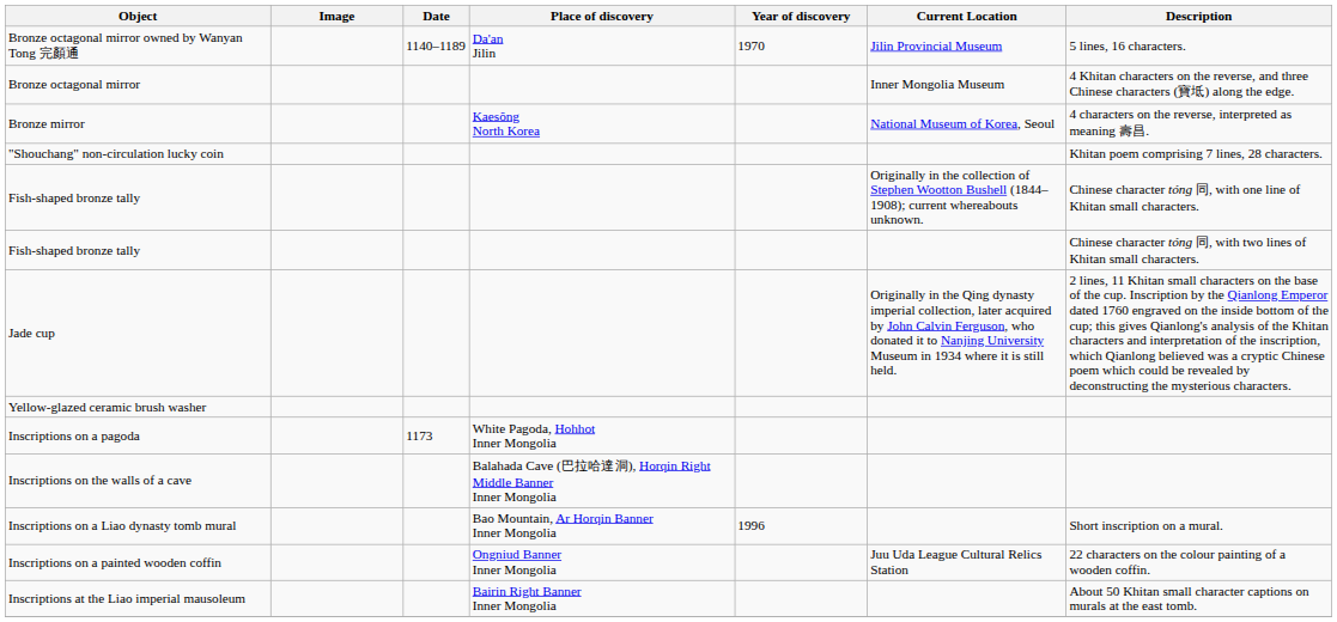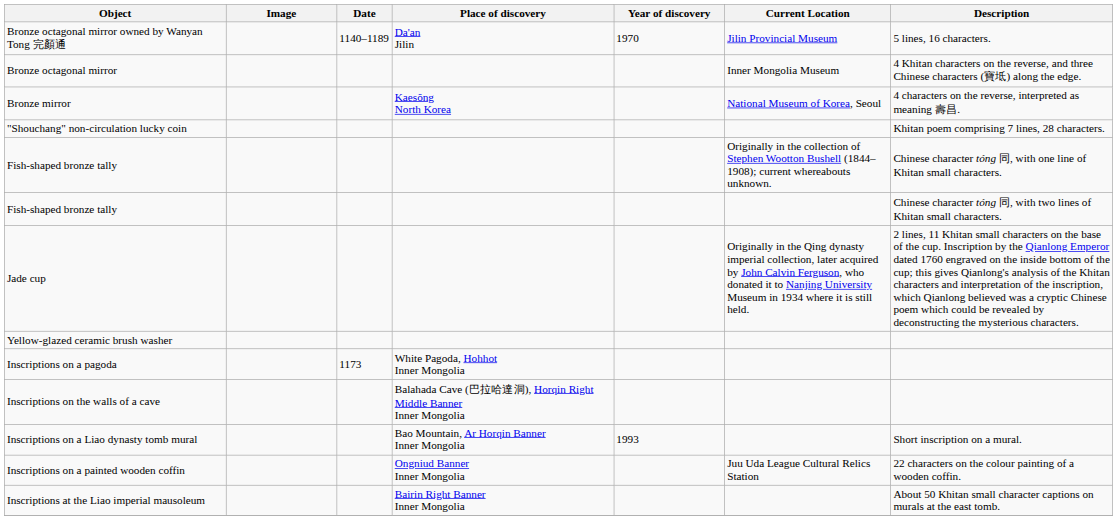 <table class="wikitable sortable" style="width: 100%">
 <tr>
 <th width="20%">Object</th>
 <th width="10%">Image</th>
 <th width="5%">Date</th>
 <th width="20%">Place of discovery</th>
 <th width="10%">Year of discovery</th>
 <th width="15%">Current Location</th>
 <th class="unsortable" width="20%">Description</th>
 </tr>
 <tr>
 <td>Bronze octagonal mirror owned by Wanyan Tong 完顏通</td>
 <td></td>
 <td>1140–1189</td>
 <td><a href='#'>Da'an</a><br>Jilin<br><small></small></td>
 <td>1970</td>
 <td><a href='#'>Jilin Provincial Museum</a></td>
 <td>5 lines, 16 characters.</td>
 </tr>
 <tr>
 <td>Bronze octagonal mirror</td>
 <td></td>
 <td></td>
 <td></td>
 <td></td>
 <td>Inner Mongolia Museum</td>
 <td>4 Khitan characters on the reverse, and three Chinese characters (寶坻) along the edge.</td>
 </tr>
 <tr>
 <td>Bronze mirror</td>
 <td></td>
 <td></td>
 <td><a href='#'>Kaesŏng</a><br><a href='#'>North Korea</a><br><small></small></td>
 <td></td>
 <td><a href='#'>National Museum of Korea</a>, Seoul</td>
 <td>4 characters on the reverse, interpreted as meaning 壽昌.</td>
 </tr>
 <tr>
 <td>"Shouchang" non-circulation lucky coin</td>
 <td></td>
 <td></td>
 <td></td>
 <td></td>
 <td></td>
 <td>Khitan poem comprising 7 lines, 28 characters.</td>
 </tr>
 <tr>
 <td>Fish-shaped bronze tally</td>
 <td></td>
 <td></td>
 <td></td>
 <td></td>
 <td>Originally in the collection of <a href='#'>Stephen Wootton Bushell</a> (1844–1908); current whereabouts unknown.</td>
 <td>Chinese character <em>tóng</em> 同, with one line of Khitan small characters.</td>
 </tr>
 <tr>
 <td>Fish-shaped bronze tally</td>
 <td></td>
 <td></td>
 <td></td>
 <td></td>
 <td></td>
 <td>Chinese character <em>tóng</em> 同, with two lines of Khitan small characters.</td>
 </tr>
 <tr>
 <td>Jade cup</td>
 <td></td>
 <td></td>
 <td></td>
 <td></td>
 <td>Originally in the Qing dynasty imperial collection, later acquired by <a href='#'>John Calvin Ferguson</a>, who donated it to <a href='#'>Nanjing University</a> Museum in 1934 where it is still held.</td>
 <td>2 lines, 11 Khitan small characters on the base of the cup. Inscription by the <a href='#'>Qianlong Emperor</a> dated 1760 engraved on the inside bottom of the cup; this gives Qianlong's analysis of the Khitan characters and interpretation of the inscription, which Qianlong believed was a cryptic Chinese poem which could be revealed by deconstructing the mysterious characters.</td>
 </tr>
 <tr>
 <td>Yellow-glazed ceramic brush washer</td>
 <td></td>
 <td></td>
 <td></td>
 <td></td>
 <td></td>
 <td></td>
 </tr>
 <tr>
 <td>Inscriptions on a pagoda</td>
 <td></td>
 <td>1173</td>
 <td>White Pagoda, <a href='#'>Hohhot</a><br>Inner Mongolia<br><small></small></td>
 <td></td>
 <td></td>
 <td></td>
 </tr>
 <tr>
 <td>Inscriptions on the walls of a cave</td>
 <td></td>
 <td></td>
 <td>Balahada Cave (巴拉哈達洞), <a href='#'>Horqin Right Middle Banner</a><br>Inner Mongolia</td>
 <td></td>
 <td></td>
 <td></td>
 </tr>
 <tr>
 <td>Inscriptions on a Liao dynasty tomb mural</td>
 <td></td>
 <td></td>
 <td>Bao Mountain, <a href='#'>Ar Horqin Banner</a><br>Inner Mongolia<br><small></small></td>
-<td>1996</td>
+<td>1993</td>
 <td></td>
 <td>Short inscription on a mural.</td>
 </tr>
 <tr>
 <td>Inscriptions on a painted wooden coffin</td>
 <td></td>
 <td></td>
 <td><a href='#'>Ongniud Banner</a><br>Inner Mongolia<br><small></small></td>
 <td></td>
 <td>Juu Uda League Cultural Relics Station</td>
 <td>22 characters on the colour painting of a wooden coffin.</td>
 </tr>
 <tr>
 <td>Inscriptions at the Liao imperial mausoleum</td>
 <td></td>
 <td></td>
 <td><a href='#'>Bairin Right Banner</a><br>Inner Mongolia<br><small></small></td>
 <td></td>
 <td></td>
 <td>About 50 Khitan small character captions on murals at the east tomb.</td>
 </tr>
 <tr>
 </tr>
 </table>
